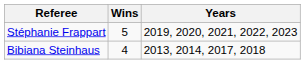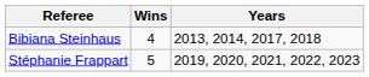 <table class="wikitable sortable">
 <tr>
 <th>Referee</th>
 <th>Wins</th>
 <th>Years</th>
 </tr>
 <tr>
+<td> <a href='#'>Bibiana Steinhaus</a></td>
+<td align="center">4</td>
+<td>2013, 2014, 2017, 2018</td>
+</tr>
+<tr>
 <td> <a href='#'>Stéphanie Frappart</a></td>
 <td align="center">5</td>
 <td>2019, 2020, 2021, 2022, 2023</td>
 </tr>
-<tr>
-<td> <a href='#'>Bibiana Steinhaus</a></td>
-<td align="center">4</td>
-<td>2013, 2014, 2017, 2018</td>
-</tr>
 </table>
